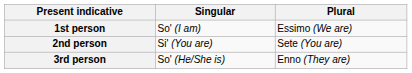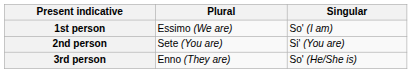 <table class="wikitable" style="width:40em;">
 <tr>
 <th>Present indicative</th>
+<th>Plural</th>
 <th>Singular</th>
-<th>Plural</th>
 </tr>
 <tr>
 <th>1st person</th>
+<td>Essimo <em>(We are)</em></td>
 <td>So' <em>(I am)</em></td>
-<td>Essimo <em>(We are)</em></td>
 </tr>
 <tr>
 <th>2nd person</th>
+<td>Sete <em>(You are)</em></td>
 <td>Si' <em>(You are)</em></td>
-<td>Sete <em>(You are)</em></td>
 </tr>
 <tr>
 <th>3rd person</th>
+<td>Enno <em>(They are)</em></td>
 <td>So' <em>(He/She is)</em></td>
-<td>Enno <em>(They are)</em></td>
 </tr>
 </table>
